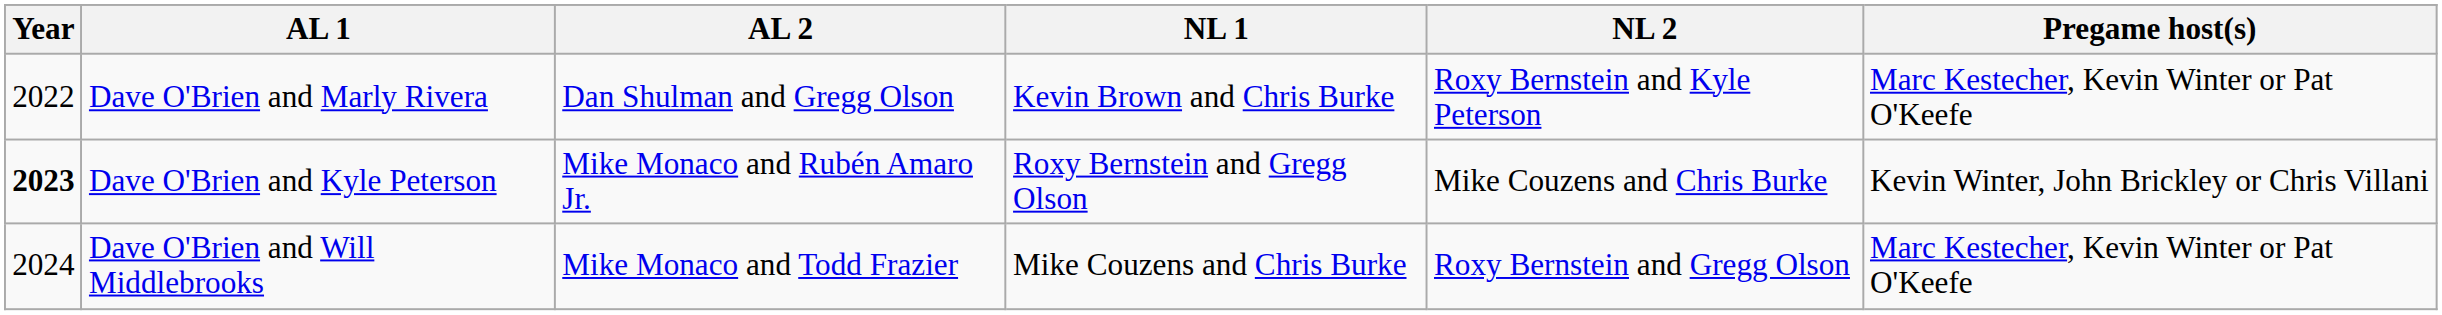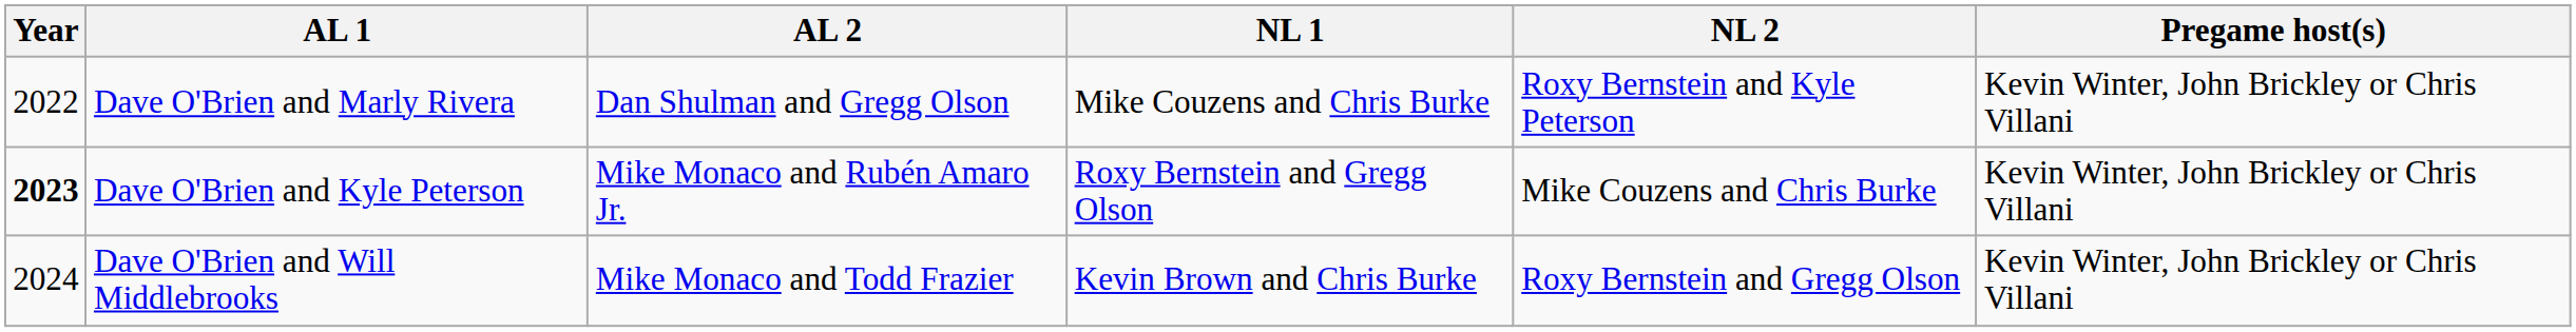 <table class=wikitable>
 <tr>
 <th>Year</th>
 <th>AL 1</th>
 <th>AL 2</th>
 <th>NL 1</th>
 <th>NL 2</th>
 <th>Pregame host(s)</th>
 </tr>
 <tr>
 <td>2022</td>
 <td><a href='#'>Dave O'Brien</a> and <a href='#'>Marly Rivera</a></td>
 <td><a href='#'>Dan Shulman</a> and <a href='#'>Gregg Olson</a></td>
-<td><a href='#'>Kevin Brown</a> and <a href='#'>Chris Burke</a></td>
+<td>Mike Couzens and <a href='#'>Chris Burke</a></td>
 <td><a href='#'>Roxy Bernstein</a> and <a href='#'>Kyle Peterson</a></td>
-<td><a href='#'>Marc Kestecher</a>, Kevin Winter or Pat O'Keefe</td>
+<td>Kevin Winter, John Brickley or Chris Villani</td>
 </tr>
 <tr>
 <td><strong>2023</strong></td>
 <td><a href='#'>Dave O'Brien</a> and <a href='#'>Kyle Peterson</a></td>
 <td><a href='#'>Mike Monaco</a> and <a href='#'>Rubén Amaro Jr.</a></td>
 <td><a href='#'>Roxy Bernstein</a> and <a href='#'>Gregg Olson</a></td>
 <td>Mike Couzens and <a href='#'>Chris Burke</a></td>
 <td>Kevin Winter, John Brickley or Chris Villani</td>
 </tr>
 <tr>
 <td>2024</td>
 <td><a href='#'>Dave O'Brien</a> and <a href='#'>Will Middlebrooks</a></td>
 <td><a href='#'>Mike Monaco</a> and <a href='#'>Todd Frazier</a></td>
-<td>Mike Couzens and <a href='#'>Chris Burke</a></td>
+<td><a href='#'>Kevin Brown</a> and <a href='#'>Chris Burke</a></td>
 <td><a href='#'>Roxy Bernstein</a> and <a href='#'>Gregg Olson</a></td>
-<td><a href='#'>Marc Kestecher</a>, Kevin Winter or Pat O'Keefe</td>
+<td>Kevin Winter, John Brickley or Chris Villani</td>
 </tr>
 </table>
